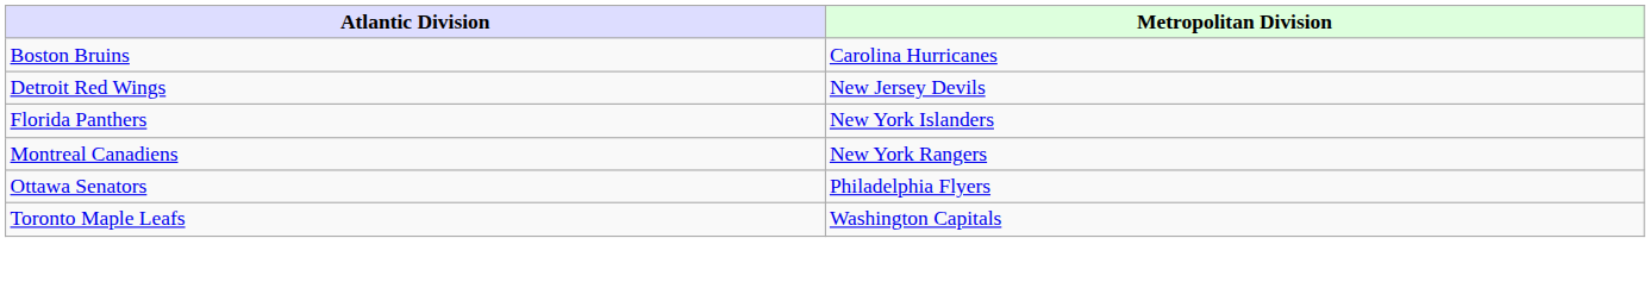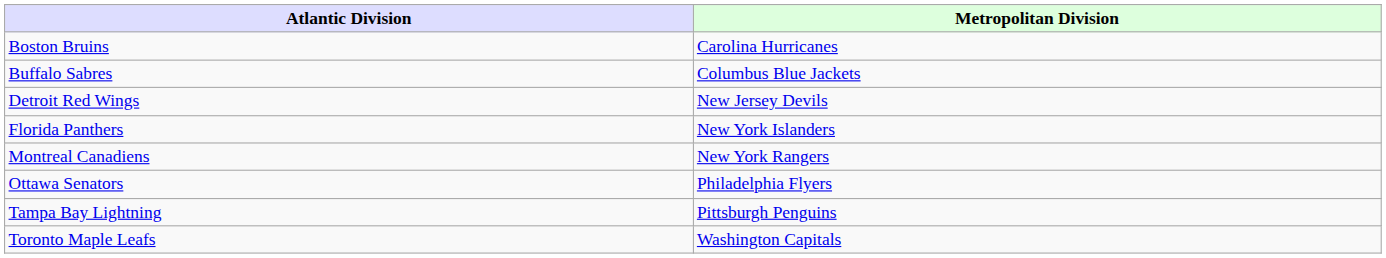 <table class="wikitable" style="width:100%;">
 <tr>
 <th style="background:#ddf; width:50%;">Atlantic Division</th>
 <th style="background:#dfd; width:50%;">Metropolitan Division</th>
 </tr>
 <tr>
 <td><a href='#'>Boston Bruins</a></td>
 <td><a href='#'>Carolina Hurricanes</a></td>
+</tr>
+<tr>
+<td><a href='#'>Buffalo Sabres</a></td>
+<td><a href='#'>Columbus Blue Jackets</a></td>
 </tr>
 <tr>
 <td><a href='#'>Detroit Red Wings</a></td>
 <td><a href='#'>New Jersey Devils</a></td>
 </tr>
 <tr>
 <td><a href='#'>Florida Panthers</a></td>
 <td><a href='#'>New York Islanders</a></td>
 </tr>
 <tr>
 <td><a href='#'>Montreal Canadiens</a></td>
 <td><a href='#'>New York Rangers</a></td>
 </tr>
 <tr>
 <td><a href='#'>Ottawa Senators</a></td>
 <td><a href='#'>Philadelphia Flyers</a></td>
 </tr>
 <tr>
+<td><a href='#'>Tampa Bay Lightning</a></td>
+<td><a href='#'>Pittsburgh Penguins</a></td>
+</tr>
+<tr>
 <td><a href='#'>Toronto Maple Leafs</a></td>
 <td><a href='#'>Washington Capitals</a></td>
 </tr>
 </table>
